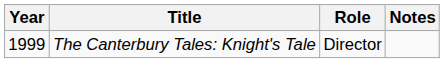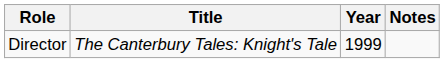 <table class="wikitable sortable">
 <tr>
+<th>Role</th>
+<th>Title</th>
 <th>Year</th>
-<th>Title</th>
-<th>Role</th>
 <th>Notes</th>
 </tr>
 <tr>
+<td>Director</td>
+<td><em>The Canterbury Tales: Knight's Tale</em></td>
 <td>1999</td>
-<td><em>The Canterbury Tales: Knight's Tale</em></td>
-<td>Director</td>
 <td></td>
 </tr>
 </table>
